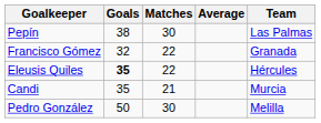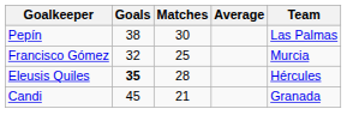 <table class="wikitable sortable" class="wikitable">
 <tr style="background:#ccc; text-align:center;">
 <th>Goalkeeper</th>
 <th>Goals</th>
 <th>Matches</th>
 <th>Average</th>
 <th>Team</th>
 </tr>
 <tr>
 <td> <a href='#'>Pepín</a></td>
 <td style="text-align:center;">38</td>
 <td style="text-align:center;">30</td>
 <td style="text-align:center;"></td>
 <td><a href='#'>Las Palmas</a></td>
 </tr>
 <tr>
 <td> <a href='#'>Francisco Gómez</a></td>
 <td style="text-align:center;">32</td>
-<td style="text-align:center;">22</td>
+<td style="text-align:center;">25</td>
 <td style="text-align:center;"></td>
-<td><a href='#'>Granada</a></td>
+<td><a href='#'>Murcia</a></td>
 </tr>
 <tr>
 <td> <a href='#'>Eleusis Quiles</a></td>
 <td style="text-align:center;"><strong>35</strong></td>
-<td style="text-align:center;">22</td>
+<td style="text-align:center;">28</td>
 <td style="text-align:center;"></td>
 <td><a href='#'>Hércules</a></td>
 </tr>
 <tr>
 <td> <a href='#'>Candi</a></td>
-<td style="text-align:center;">35</td>
+<td style="text-align:center;">45</td>
 <td style="text-align:center;">21</td>
 <td style="text-align:center;"></td>
-<td><a href='#'>Murcia</a></td>
-</tr>
-<tr>
-<td> <a href='#'>Pedro González</a></td>
-<td style="text-align:center;">50</td>
-<td style="text-align:center;">30</td>
-<td style="text-align:center;"></td>
-<td><a href='#'>Melilla</a></td>
+<td><a href='#'>Granada</a></td>
 </tr>
 </table>
